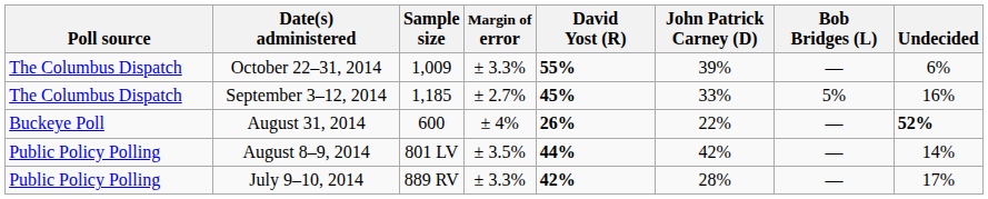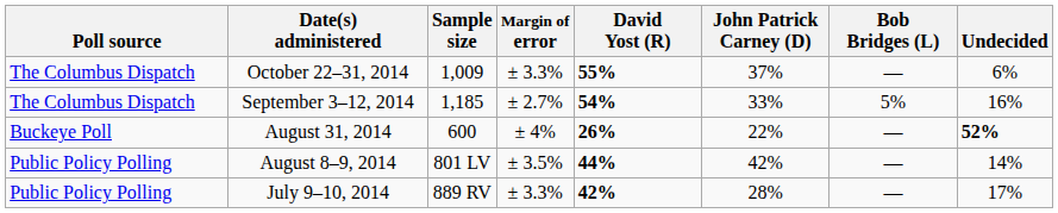 <table class="wikitable">
 <tr valign= bottom>
 <th style="width:180px;">Poll source</th>
 <th style="width:160px;">Date(s)<br>administered</th>
 <th class=small>Sample<br>size</th>
 <th><small>Margin of</small><br>error</th>
 <th style="width:100px;">David<br>Yost (R)</th>
 <th style="width:100px;">John Patrick<br>Carney (D)</th>
 <th style="width:100px;">Bob<br>Bridges (L)</th>
 <th>Undecided</th>
 </tr>
 <tr>
 <td><a href='#'>The Columbus Dispatch</a></td>
 <td align=center>October 22–31, 2014</td>
 <td align=center>1,009</td>
 <td align=center>± 3.3%</td>
 <td><strong>55%</strong></td>
-<td align=center>39%</td>
+<td align=center>37%</td>
 <td align=center>—</td>
 <td align=center>6%</td>
 </tr>
 <tr>
 <td><a href='#'>The Columbus Dispatch</a></td>
 <td align=center>September 3–12, 2014</td>
 <td align=center>1,185</td>
 <td align=center>± 2.7%</td>
-<td><strong>45%</strong></td>
+<td><strong>54%</strong></td>
 <td align=center>33%</td>
 <td align=center>5%</td>
 <td align=center>16%</td>
 </tr>
 <tr>
 <td><a href='#'>Buckeye Poll</a></td>
 <td align=center>August 31, 2014</td>
 <td align=center>600</td>
 <td align=center>± 4%</td>
 <td><strong>26%</strong></td>
 <td align=center>22%</td>
 <td align=center>—</td>
 <td><strong>52%</strong></td>
 </tr>
 <tr>
 <td><a href='#'>Public Policy Polling</a></td>
 <td align=center>August 8–9, 2014</td>
 <td align=center>801 LV</td>
 <td align=center>± 3.5%</td>
 <td><strong>44%</strong></td>
 <td align=center>42%</td>
 <td align=center>—</td>
 <td align=center>14%</td>
 </tr>
 <tr>
 <td><a href='#'>Public Policy Polling</a></td>
 <td align=center>July 9–10, 2014</td>
 <td align=center>889 RV</td>
 <td align=center>± 3.3%</td>
 <td><strong>42%</strong></td>
 <td align=center>28%</td>
 <td align=center>—</td>
 <td align=center>17%</td>
 </tr>
 </table>
